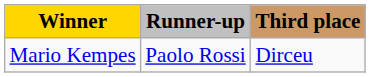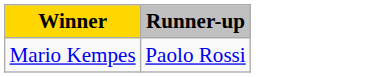 <table class="wikitable">
 <tr>
 <th scope=col style="background-color: gold">Winner</th>
 <th scope=col style="background-color: silver">Runner-up</th>
-<th scope=col style="background-color: #cc9966">Third place</th>
 </tr>
 <tr>
 <td> <a href='#'>Mario Kempes</a></td>
 <td> <a href='#'>Paolo Rossi</a></td>
-<td> <a href='#'>Dirceu</a></td>
 </tr>
 </table>
